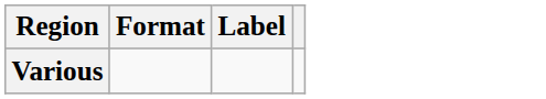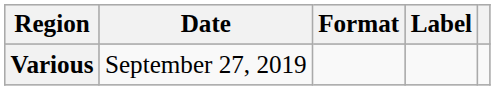 <table class="wikitable plainrowheaders">
 <tr>
 <th scope="col">Region</th>
+<th scope="col">Date</th>
 <th scope="col">Format</th>
 <th scope="col">Label</th>
 <th scope="col"></th>
 </tr>
 <tr>
 <th scope="row">Various</th>
+<td>September 27, 2019</td>
 <td></td>
 <td></td>
 <td style="text-align:center;"></td>
 </tr>
 </table>
